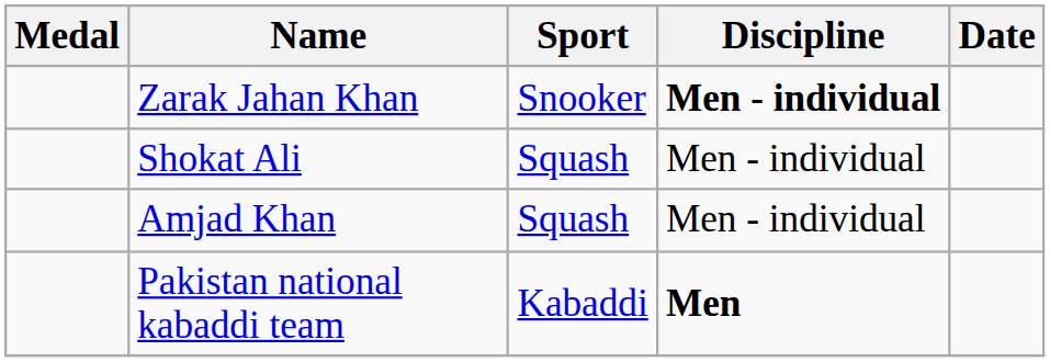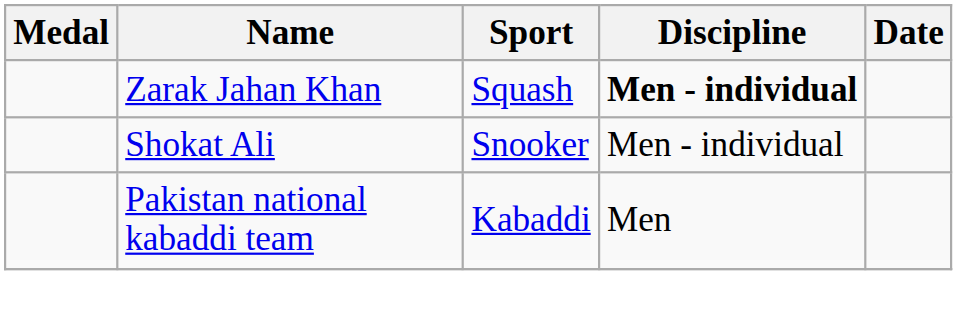 <table class="wikitable sortable">
 <tr>
 <th>Medal</th>
 <th width=150px>Name</th>
 <th>Sport</th>
 <th>Discipline</th>
 <th>Date</th>
 </tr>
 <tr>
 <td></td>
 <td><a href='#'>Zarak Jahan Khan</a></td>
-<td><a href='#'>Snooker</a></td>
+<td><a href='#'>Squash</a></td>
 <td><strong>Men - individual</strong></td>
 <td></td>
 </tr>
 <tr>
 <td></td>
 <td><a href='#'>Shokat Ali</a></td>
-<td><a href='#'>Squash</a></td>
-<td>Men - individual</td>
-<td></td>
-</tr>
-<tr>
-<td></td>
-<td><a href='#'>Amjad Khan</a></td>
-<td><a href='#'>Squash</a></td>
+<td><a href='#'>Snooker</a></td>
 <td>Men - individual</td>
 <td></td>
 </tr>
 <tr>
 <td></td>
 <td><a href='#'>Pakistan national kabaddi team</a></td>
 <td><a href='#'>Kabaddi</a></td>
-<td><strong>Men</strong></td>
+<td>Men</td>
 <td></td>
 </tr>
 <tr>
 </tr>
 </table>
